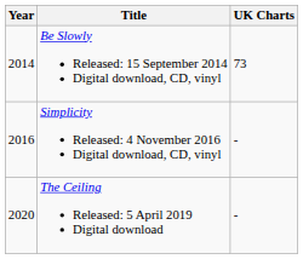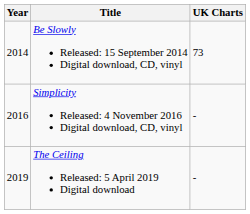 <table class="wikitable">
 <tr>
 <th>Year</th>
 <th>Title</th>
 <th>UK Charts</th>
 </tr>
 <tr>
 <td>2014</td>
 <td><em><a href='#'>Be Slowly</a></em><br><ul><li>Released: 15 September 2014</li><li>Digital download, CD, vinyl</li></ul></td>
 <td>73</td>
 </tr>
 <tr>
 <td>2016</td>
 <td><em><a href='#'>Simplicity</a></em><br><ul><li>Released: 4 November 2016</li><li>Digital download, CD, vinyl</li></ul></td>
 <td>-</td>
 </tr>
 <tr>
-<td>2020</td>
+<td>2019</td>
 <td><em><a href='#'>The Ceiling</a></em><br><ul><li>Released: 5 April 2019</li><li>Digital download</li></ul></td>
 <td>-</td>
 </tr>
 </table>
